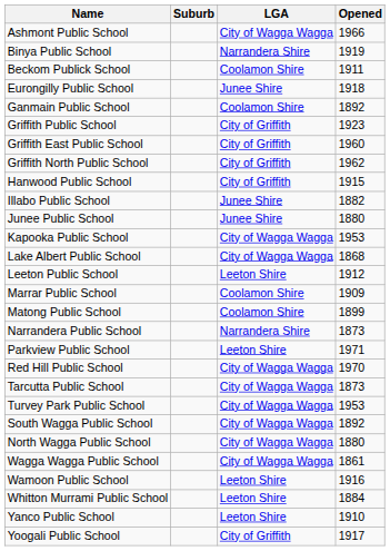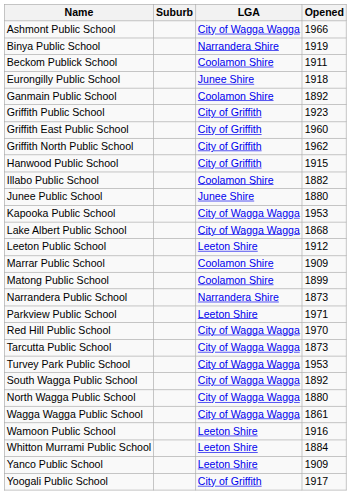 <table class="wikitable sortable">
 <tr>
 <th>Name</th>
 <th>Suburb</th>
 <th>LGA</th>
 <th>Opened</th>
 </tr>
 <tr>
 <td>Ashmont Public School</td>
 <td></td>
 <td><a href='#'>City of Wagga Wagga</a></td>
 <td>1966</td>
 </tr>
 <tr>
 <td>Binya Public School</td>
 <td></td>
 <td><a href='#'>Narrandera Shire</a></td>
 <td>1919</td>
 </tr>
 <tr>
 <td>Beckom Publick School</td>
 <td></td>
 <td><a href='#'>Coolamon Shire</a></td>
 <td>1911</td>
 </tr>
 <tr>
 <td>Eurongilly Public School</td>
 <td></td>
 <td><a href='#'>Junee Shire</a></td>
 <td>1918</td>
 </tr>
 <tr>
 <td>Ganmain Public School</td>
 <td></td>
 <td><a href='#'>Coolamon Shire</a></td>
 <td>1892</td>
 </tr>
 <tr>
 <td>Griffith Public School</td>
 <td></td>
 <td><a href='#'>City of Griffith</a></td>
 <td>1923</td>
 </tr>
 <tr>
 <td>Griffith East Public School</td>
 <td></td>
 <td><a href='#'>City of Griffith</a></td>
 <td>1960</td>
 </tr>
 <tr>
 <td>Griffith North Public School</td>
 <td></td>
 <td><a href='#'>City of Griffith</a></td>
 <td>1962</td>
 </tr>
 <tr>
 <td>Hanwood Public School</td>
 <td></td>
 <td><a href='#'>City of Griffith</a></td>
 <td>1915</td>
 </tr>
 <tr>
 <td>Illabo Public School</td>
 <td></td>
-<td><a href='#'>Junee Shire</a></td>
+<td><a href='#'>Coolamon Shire</a></td>
 <td>1882</td>
 </tr>
 <tr>
 <td>Junee Public School</td>
 <td></td>
 <td><a href='#'>Junee Shire</a></td>
 <td>1880</td>
 </tr>
 <tr>
 <td>Kapooka Public School</td>
 <td></td>
 <td><a href='#'>City of Wagga Wagga</a></td>
 <td>1953</td>
 </tr>
 <tr>
 <td>Lake Albert Public School</td>
 <td></td>
 <td><a href='#'>City of Wagga Wagga</a></td>
 <td>1868</td>
 </tr>
 <tr>
 <td>Leeton Public School</td>
 <td></td>
 <td><a href='#'>Leeton Shire</a></td>
 <td>1912</td>
 </tr>
 <tr>
 <td>Marrar Public School</td>
 <td></td>
 <td><a href='#'>Coolamon Shire</a></td>
 <td>1909</td>
 </tr>
 <tr>
 <td>Matong Public School</td>
 <td></td>
 <td><a href='#'>Coolamon Shire</a></td>
 <td>1899</td>
 </tr>
 <tr>
 <td>Narrandera Public School</td>
 <td></td>
 <td><a href='#'>Narrandera Shire</a></td>
 <td>1873</td>
 </tr>
 <tr>
 <td>Parkview Public School</td>
 <td></td>
 <td><a href='#'>Leeton Shire</a></td>
 <td>1971</td>
 </tr>
 <tr>
 <td>Red Hill Public School</td>
 <td></td>
 <td><a href='#'>City of Wagga Wagga</a></td>
 <td>1970</td>
 </tr>
 <tr>
 <td>Tarcutta Public School</td>
 <td></td>
 <td><a href='#'>City of Wagga Wagga</a></td>
 <td>1873</td>
 </tr>
 <tr>
 <td>Turvey Park Public School</td>
 <td></td>
 <td><a href='#'>City of Wagga Wagga</a></td>
 <td>1953</td>
 </tr>
 <tr>
 <td>South Wagga Public School</td>
 <td></td>
 <td><a href='#'>City of Wagga Wagga</a></td>
 <td>1892</td>
 </tr>
 <tr>
 <td>North Wagga Public School</td>
 <td></td>
 <td><a href='#'>City of Wagga Wagga</a></td>
 <td>1880</td>
 </tr>
 <tr>
 <td>Wagga Wagga Public School</td>
 <td></td>
 <td><a href='#'>City of Wagga Wagga</a></td>
 <td>1861</td>
 </tr>
 <tr>
 <td>Wamoon Public School</td>
 <td></td>
 <td><a href='#'>Leeton Shire</a></td>
 <td>1916</td>
 </tr>
 <tr>
 <td>Whitton Murrami Public School</td>
 <td></td>
 <td><a href='#'>Leeton Shire</a></td>
 <td>1884</td>
 </tr>
 <tr>
 <td>Yanco Public School</td>
 <td></td>
 <td><a href='#'>Leeton Shire</a></td>
-<td>1910</td>
+<td>1909</td>
 </tr>
 <tr>
 <td>Yoogali Public School</td>
 <td></td>
 <td><a href='#'>City of Griffith</a></td>
 <td>1917</td>
 </tr>
 </table>
